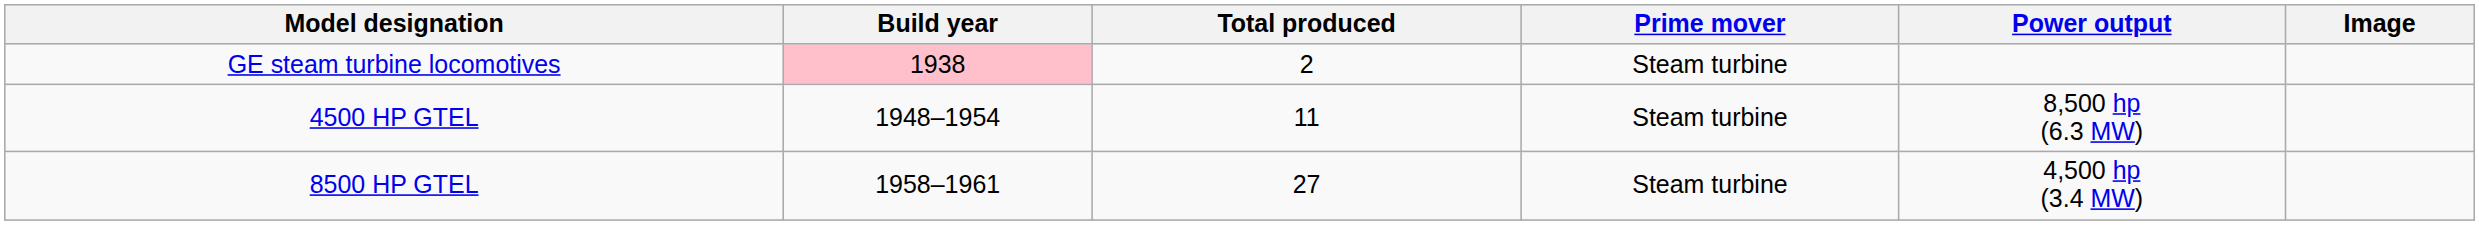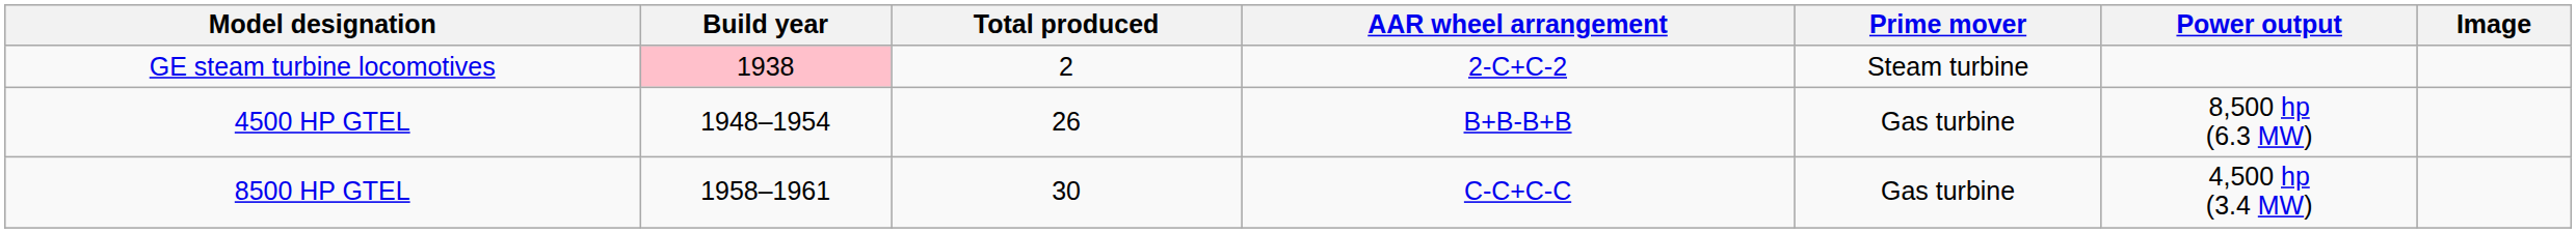 <table class="wikitable sortable" style="width: 100%">
 <tr>
 <th>Model designation</th>
 <th>Build year</th>
 <th>Total produced</th>
+<th><a href='#'>AAR wheel arrangement</a></th>
 <th class="unsortable"><a href='#'>Prime mover</a></th>
 <th><a href='#'>Power output</a></th>
 <th class="unsortable">Image</th>
 </tr>
 <tr align = "center">
 <td><a href='#'>GE steam turbine locomotives</a></td>
 <td style="background: pink;">1938</td>
 <td>2</td>
+<td><a href='#'>2-C+C-2</a></td>
 <td>Steam turbine</td>
 <td></td>
 <td></td>
 </tr>
 <tr align = "center">
 <td><a href='#'>4500 HP GTEL</a></td>
 <td>1948–1954</td>
-<td>11</td>
-<td>Steam turbine</td>
+<td>26</td>
+<td><a href='#'>B+B-B+B</a></td>
+<td>Gas turbine</td>
 <td>8,500 <a href='#'>hp</a><br>(6.3 <a href='#'>MW</a>)</td>
 <td></td>
 </tr>
 <tr align = "center">
 <td><a href='#'>8500 HP GTEL</a></td>
 <td>1958–1961</td>
-<td>27</td>
-<td>Steam turbine</td>
+<td>30</td>
+<td><a href='#'>C-C+C-C</a></td>
+<td>Gas turbine</td>
 <td>4,500 <a href='#'>hp</a><br>(3.4 <a href='#'>MW</a>)</td>
 <td></td>
 </tr>
 </table>
